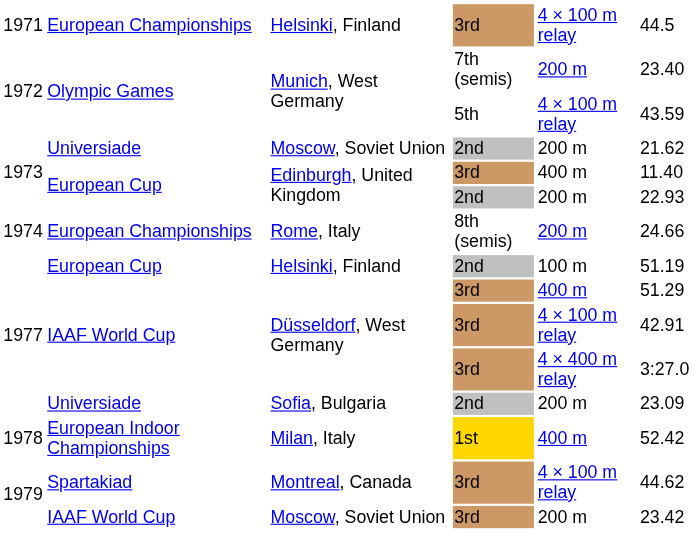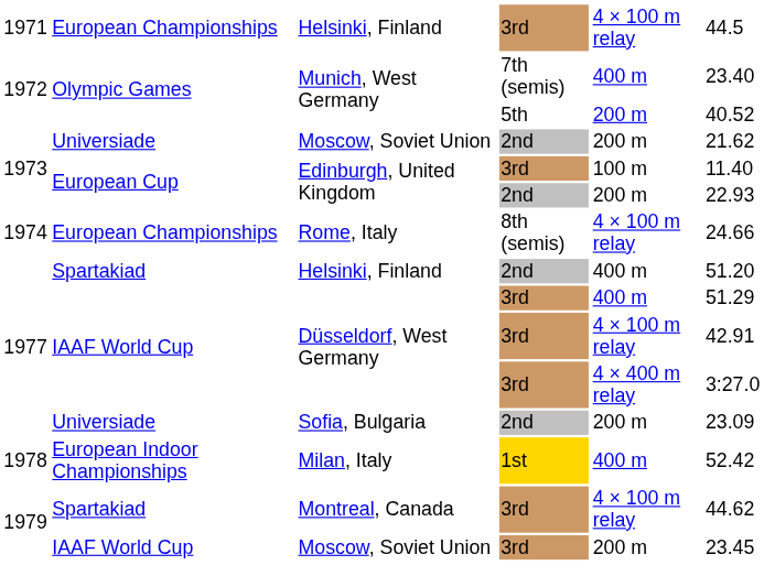 <table>
 <tr>
 <td>1971</td>
 <td><a href='#'>European Championships</a></td>
 <td><a href='#'>Helsinki</a>, Finland</td>
 <td bgcolor=cc9966>3rd</td>
 <td><a href='#'>4 × 100 m relay</a></td>
 <td>44.5</td>
 </tr>
 <tr>
 <td rowspan=2>1972</td>
 <td rowspan=2><a href='#'>Olympic Games</a></td>
 <td rowspan=2><a href='#'>Munich</a>, West Germany</td>
 <td>7th (semis)</td>
-<td><a href='#'>200 m</a></td>
+<td><a href='#'>400 m</a></td>
 <td>23.40</td>
 </tr>
 <tr>
 <td>5th</td>
-<td><a href='#'>4 × 100 m relay</a></td>
-<td>43.59</td>
+<td><a href='#'>200 m</a></td>
+<td>40.52</td>
 </tr>
 <tr>
 <td rowspan=3>1973</td>
 <td><a href='#'>Universiade</a></td>
 <td><a href='#'>Moscow</a>, Soviet Union</td>
 <td bgcolor=silver>2nd</td>
 <td>200 m</td>
 <td>21.62</td>
 </tr>
 <tr>
 <td rowspan=2><a href='#'>European Cup</a></td>
 <td rowspan=2><a href='#'>Edinburgh</a>, United Kingdom</td>
 <td bgcolor=cc9966>3rd</td>
-<td>400 m</td>
+<td>100 m</td>
 <td>11.40</td>
 </tr>
 <tr>
 <td bgcolor=silver>2nd</td>
 <td>200 m</td>
 <td>22.93</td>
 </tr>
 <tr>
 <td>1974</td>
 <td><a href='#'>European Championships</a></td>
 <td><a href='#'>Rome</a>, Italy</td>
 <td>8th (semis)</td>
-<td><a href='#'>200 m</a></td>
+<td><a href='#'>4 × 100 m relay</a></td>
 <td>24.66</td>
 </tr>
 <tr>
 <td rowspan=5>1977</td>
-<td><a href='#'>European Cup</a></td>
+<td><a href='#'>Spartakiad</a></td>
 <td><a href='#'>Helsinki</a>, Finland</td>
 <td bgcolor=silver>2nd</td>
-<td>100 m</td>
-<td>51.19</td>
+<td>400 m</td>
+<td>51.20</td>
 </tr>
 <tr>
 <td rowspan=3><a href='#'>IAAF World Cup</a></td>
 <td rowspan=3><a href='#'>Düsseldorf</a>, West Germany</td>
 <td bgcolor=cc9966>3rd</td>
 <td><a href='#'>400 m</a></td>
 <td>51.29</td>
 </tr>
 <tr>
 <td bgcolor=cc9966>3rd</td>
 <td><a href='#'>4 × 100 m relay</a></td>
 <td>42.91</td>
 </tr>
 <tr>
 <td bgcolor=cc9966>3rd</td>
 <td><a href='#'>4 × 400 m relay</a></td>
 <td>3:27.0</td>
 </tr>
 <tr>
 <td><a href='#'>Universiade</a></td>
 <td><a href='#'>Sofia</a>, Bulgaria</td>
 <td bgcolor=silver>2nd</td>
 <td>200 m</td>
 <td>23.09</td>
 </tr>
 <tr>
 <td>1978</td>
 <td><a href='#'>European Indoor Championships</a></td>
 <td><a href='#'>Milan</a>, Italy</td>
 <td bgcolor=gold>1st</td>
 <td><a href='#'>400 m</a></td>
 <td>52.42</td>
 </tr>
 <tr>
 <td rowspan=2>1979</td>
 <td><a href='#'>Spartakiad</a></td>
 <td><a href='#'>Montreal</a>, Canada</td>
 <td bgcolor=cc9966>3rd</td>
 <td><a href='#'>4 × 100 m relay</a></td>
 <td>44.62</td>
 </tr>
 <tr>
 <td><a href='#'>IAAF World Cup</a></td>
 <td><a href='#'>Moscow</a>, Soviet Union</td>
 <td bgcolor=cc9966>3rd</td>
 <td>200 m</td>
-<td>23.42</td>
+<td>23.45</td>
 </tr>
 </table>
